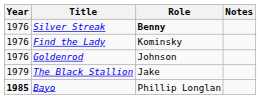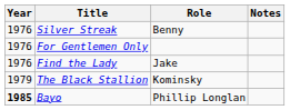 <table class="wikitable sortable">
 <tr>
 <th>Year</th>
 <th>Title</th>
 <th>Role</th>
 <th class="unsortable">Notes</th>
 </tr>
 <tr>
 <td>1976</td>
 <td><em><a href='#'>Silver Streak</a></em></td>
-<td><strong>Benny</strong></td>
+<td>Benny</td>
+<td></td>
+</tr>
+<tr>
+<td>1976</td>
+<td><em><a href='#'>For Gentlemen Only</a></em></td>
+<td></td>
 <td></td>
 </tr>
 <tr>
 <td>1976</td>
 <td><em><a href='#'>Find the Lady</a></em></td>
-<td>Kominsky</td>
-<td></td>
-</tr>
-<tr>
-<td>1976</td>
-<td><em><a href='#'>Goldenrod</a></em></td>
-<td>Johnson</td>
+<td>Jake</td>
 <td></td>
 </tr>
 <tr>
 <td>1979</td>
 <td><em><a href='#'>The Black Stallion</a></em></td>
-<td>Jake</td>
+<td>Kominsky</td>
 <td></td>
 </tr>
 <tr>
 <td><strong>1985</strong></td>
 <td><em><a href='#'>Bayo</a></em></td>
 <td>Phillip Longlan</td>
 <td></td>
 </tr>
 </table>
